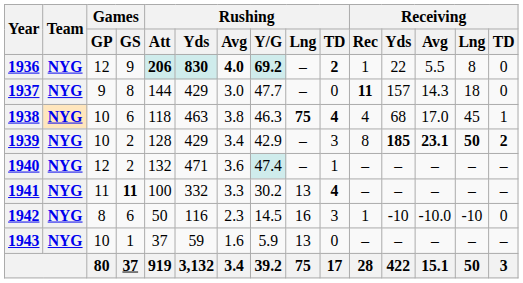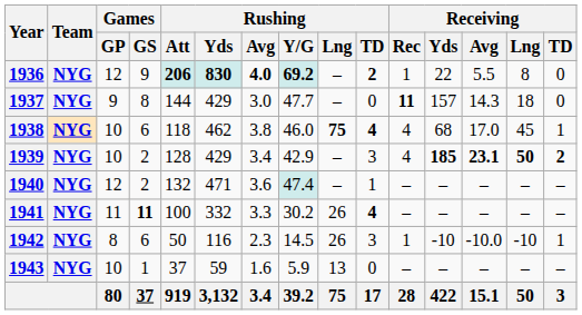 <table class= "wikitable" style="text-align:center;">
 <tr>
 <th rowspan="2">Year</th>
 <th rowspan="2">Team</th>
 <th colspan="2">Games</th>
 <th colspan="6">Rushing</th>
 <th colspan="5">Receiving</th>
 </tr>
 <tr>
 <th>GP</th>
 <th>GS</th>
 <th>Att</th>
 <th>Yds</th>
 <th>Avg</th>
 <th>Y/G</th>
 <th>Lng</th>
 <th>TD</th>
 <th>Rec</th>
 <th>Yds</th>
 <th>Avg</th>
 <th>Lng</th>
 <th>TD</th>
 </tr>
 <tr>
 <th><a href='#'>1936</a></th>
 <th><a href='#'>NYG</a></th>
 <td>12</td>
 <td>9</td>
 <td style="background:#cfecec;"><strong>206</strong></td>
 <td style="background:#cfecec;"><strong>830</strong></td>
 <td><strong>4.0</strong></td>
 <td style="background:#cfecec;"><strong>69.2</strong></td>
 <td>–</td>
 <td><strong>2</strong></td>
 <td>1</td>
 <td>22</td>
 <td>5.5</td>
 <td>8</td>
 <td>0</td>
 </tr>
 <tr>
 <th><a href='#'>1937</a></th>
 <th><a href='#'>NYG</a></th>
 <td>9</td>
 <td>8</td>
 <td>144</td>
 <td>429</td>
 <td>3.0</td>
 <td>47.7</td>
 <td>–</td>
 <td>0</td>
 <td><strong>11</strong></td>
 <td>157</td>
 <td>14.3</td>
 <td>18</td>
 <td>0</td>
 </tr>
 <tr>
 <th><a href='#'>1938</a></th>
 <th style="background:#ffe6bd;"><a href='#'>NYG</a></th>
 <td>10</td>
 <td>6</td>
 <td>118</td>
-<td>463</td>
+<td>462</td>
 <td>3.8</td>
-<td>46.3</td>
+<td>46.0</td>
 <td><strong>75</strong></td>
 <td><strong>4</strong></td>
 <td>4</td>
 <td>68</td>
 <td>17.0</td>
 <td>45</td>
 <td>1</td>
 </tr>
 <tr>
 <th><a href='#'>1939</a></th>
 <th><a href='#'>NYG</a></th>
 <td>10</td>
 <td>2</td>
 <td>128</td>
 <td>429</td>
 <td>3.4</td>
 <td>42.9</td>
 <td>–</td>
 <td>3</td>
-<td>8</td>
+<td>4</td>
 <td><strong>185</strong></td>
 <td><strong>23.1</strong></td>
 <td><strong>50</strong></td>
 <td><strong>2</strong></td>
 </tr>
 <tr>
 <th><a href='#'>1940</a></th>
 <th><a href='#'>NYG</a></th>
 <td>12</td>
 <td>2</td>
 <td>132</td>
 <td>471</td>
 <td>3.6</td>
 <td style="background:#cfecec;">47.4</td>
 <td>–</td>
 <td>1</td>
 <td>–</td>
 <td>–</td>
 <td>–</td>
 <td>–</td>
 <td>–</td>
 </tr>
 <tr>
 <th><a href='#'>1941</a></th>
 <th><a href='#'>NYG</a></th>
 <td>11</td>
 <td><strong>11</strong></td>
 <td>100</td>
 <td>332</td>
 <td>3.3</td>
 <td>30.2</td>
-<td>13</td>
+<td>26</td>
 <td><strong>4</strong></td>
 <td>–</td>
 <td>–</td>
 <td>–</td>
 <td>–</td>
 <td>–</td>
 </tr>
 <tr>
 <th><a href='#'>1942</a></th>
 <th><a href='#'>NYG</a></th>
 <td>8</td>
 <td>6</td>
 <td>50</td>
 <td>116</td>
 <td>2.3</td>
 <td>14.5</td>
-<td>16</td>
+<td>26</td>
 <td>3</td>
 <td>1</td>
 <td>-10</td>
 <td>-10.0</td>
 <td>-10</td>
-<td>0</td>
+<td>1</td>
 </tr>
 <tr>
 <th><a href='#'>1943</a></th>
 <th><a href='#'>NYG</a></th>
 <td>10</td>
 <td>1</td>
 <td>37</td>
 <td>59</td>
 <td>1.6</td>
 <td>5.9</td>
 <td>13</td>
 <td>0</td>
 <td>–</td>
 <td>–</td>
 <td>–</td>
 <td>–</td>
 <td>–</td>
 </tr>
 <tr>
 <th colspan="2"></th>
 <th>80</th>
 <th><u>37</u></th>
 <th>919</th>
 <th>3,132</th>
 <th>3.4</th>
 <th>39.2</th>
 <th>75</th>
 <th>17</th>
 <th>28</th>
 <th>422</th>
 <th>15.1</th>
 <th>50</th>
 <th>3</th>
 </tr>
 </table>
